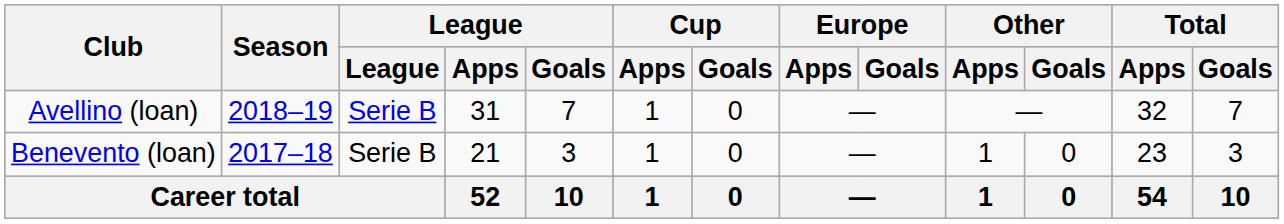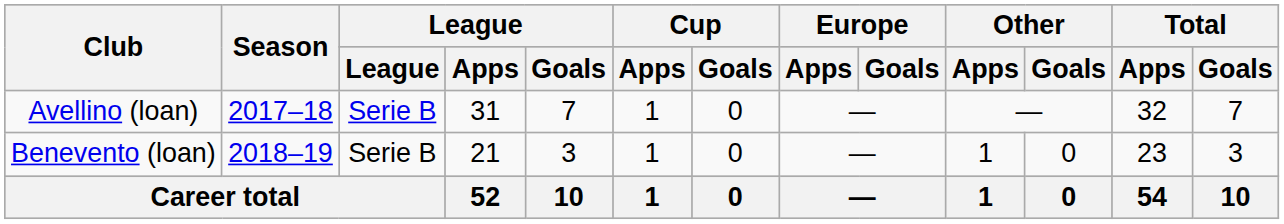 <table class="wikitable" style="text-align: center;">
 <tr>
 <th rowspan="2">Club</th>
 <th rowspan="2">Season</th>
 <th colspan="3">League</th>
 <th colspan="2">Cup</th>
 <th colspan="2">Europe</th>
 <th colspan="2">Other</th>
 <th colspan="2">Total</th>
 </tr>
 <tr>
 <th>League</th>
 <th>Apps</th>
 <th>Goals</th>
 <th>Apps</th>
 <th>Goals</th>
 <th>Apps</th>
 <th>Goals</th>
 <th>Apps</th>
 <th>Goals</th>
 <th>Apps</th>
 <th>Goals</th>
 </tr>
 <tr>
 <td><a href='#'>Avellino</a> (loan)</td>
-<td><a href='#'>2018–19</a></td>
+<td><a href='#'>2017–18</a></td>
 <td><a href='#'>Serie B</a></td>
 <td>31</td>
 <td>7</td>
 <td>1</td>
 <td>0</td>
 <td colspan="2">—</td>
 <td colspan="2">—</td>
 <td>32</td>
 <td>7</td>
 </tr>
 <tr>
 <td><a href='#'>Benevento</a> (loan)</td>
-<td><a href='#'>2017–18</a></td>
+<td><a href='#'>2018–19</a></td>
 <td>Serie B</td>
 <td>21</td>
 <td>3</td>
 <td>1</td>
 <td>0</td>
 <td colspan="2">—</td>
 <td>1</td>
 <td>0</td>
 <td>23</td>
 <td>3</td>
 </tr>
 <tr>
 <th colspan="3">Career total</th>
 <th>52</th>
 <th>10</th>
 <th>1</th>
 <th>0</th>
 <th colspan="2">—</th>
 <th>1</th>
 <th>0</th>
 <th>54</th>
 <th>10</th>
 </tr>
 </table>
